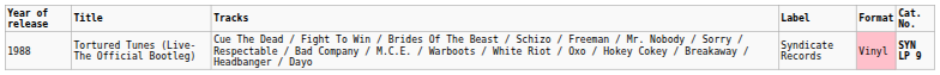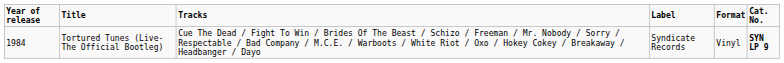 <table class="wikitable">
 <tr>
 <td><strong>Year of release</strong></td>
 <td><strong>Title</strong></td>
 <td><strong>Tracks</strong></td>
 <td><strong>Label</strong></td>
 <td><strong>Format</strong></td>
 <td><strong>Cat. No.</strong></td>
 </tr>
 <tr>
-<td>1988</td>
+<td>1984</td>
 <td>Tortured Tunes (Live-The Official Bootleg)</td>
 <td>Cue The Dead / Fight To Win / Brides Of The Beast / Schizo / Freeman / Mr. Nobody / Sorry / Respectable / Bad Company / M.C.E. / Warboots / White Riot / Oxo / Hokey Cokey / Breakaway / Headbanger / Dayo</td>
 <td>Syndicate Records</td>
-<td style="background: pink;">Vinyl</td>
+<td>Vinyl</td>
 <td><strong>SYN LP 9</strong></td>
 </tr>
 </table>
